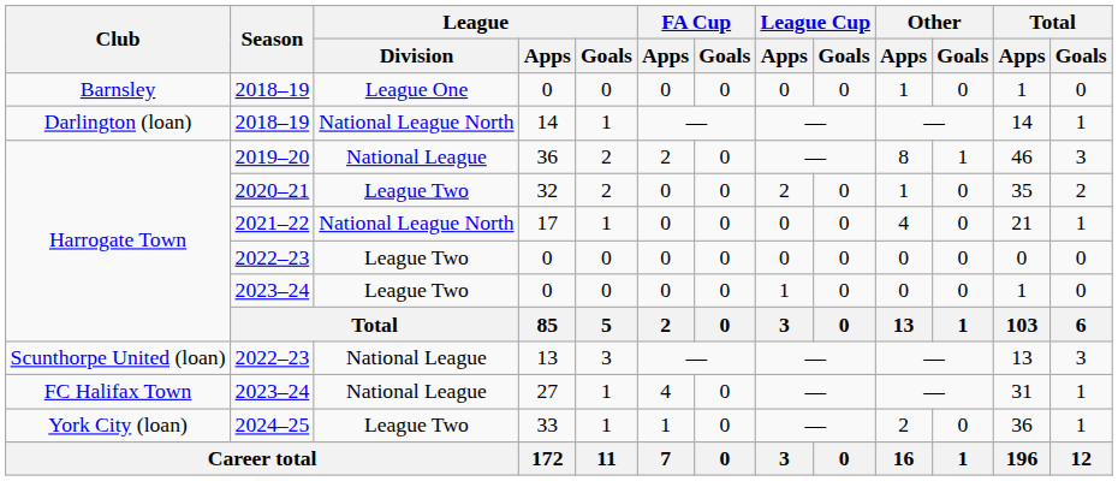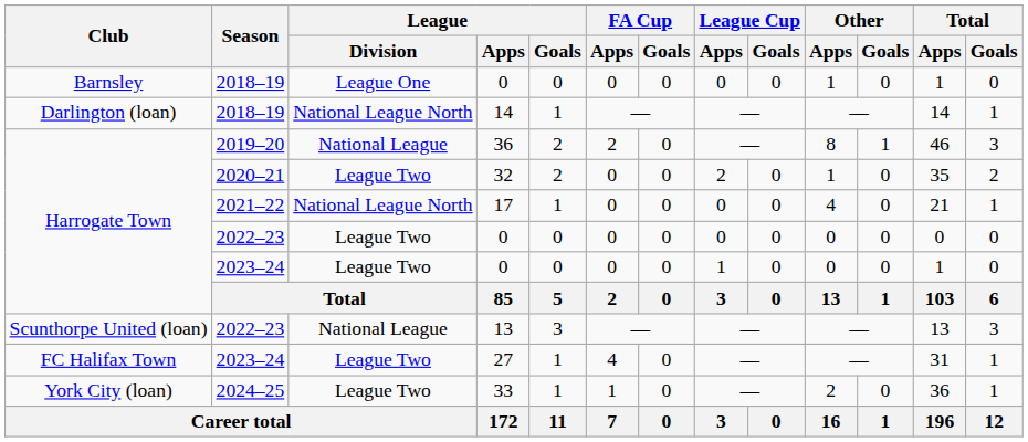 <table class=wikitable style=text-align:center>
 <tr>
 <th rowspan=2>Club</th>
 <th rowspan=2>Season</th>
 <th colspan=3>League</th>
 <th colspan=2><a href='#'>FA Cup</a></th>
 <th colspan=2><a href='#'>League Cup</a></th>
 <th colspan=2>Other</th>
 <th colspan=2>Total</th>
 </tr>
 <tr>
 <th>Division</th>
 <th>Apps</th>
 <th>Goals</th>
 <th>Apps</th>
 <th>Goals</th>
 <th>Apps</th>
 <th>Goals</th>
 <th>Apps</th>
 <th>Goals</th>
 <th>Apps</th>
 <th>Goals</th>
 </tr>
 <tr>
 <td><a href='#'>Barnsley</a></td>
 <td><a href='#'>2018–19</a></td>
 <td><a href='#'>League One</a></td>
 <td>0</td>
 <td>0</td>
 <td>0</td>
 <td>0</td>
 <td>0</td>
 <td>0</td>
 <td>1</td>
 <td>0</td>
 <td>1</td>
 <td>0</td>
 </tr>
 <tr>
 <td><a href='#'>Darlington</a> (loan)</td>
 <td><a href='#'>2018–19</a></td>
 <td><a href='#'>National League North</a></td>
 <td>14</td>
 <td>1</td>
 <td colspan=2>—</td>
 <td colspan=2>—</td>
 <td colspan=2>—</td>
 <td>14</td>
 <td>1</td>
 </tr>
 <tr>
 <td rowspan=6><a href='#'>Harrogate Town</a></td>
 <td><a href='#'>2019–20</a></td>
 <td><a href='#'>National League</a></td>
 <td>36</td>
 <td>2</td>
 <td>2</td>
 <td>0</td>
 <td colspan=2>—</td>
 <td>8</td>
 <td>1</td>
 <td>46</td>
 <td>3</td>
 </tr>
 <tr>
 <td><a href='#'>2020–21</a></td>
 <td><a href='#'>League Two</a></td>
 <td>32</td>
 <td>2</td>
 <td>0</td>
 <td>0</td>
 <td>2</td>
 <td>0</td>
 <td>1</td>
 <td>0</td>
 <td>35</td>
 <td>2</td>
 </tr>
 <tr>
 <td><a href='#'>2021–22</a></td>
 <td><a href='#'>National League North</a></td>
 <td>17</td>
 <td>1</td>
 <td>0</td>
 <td>0</td>
 <td>0</td>
 <td>0</td>
 <td>4</td>
 <td>0</td>
 <td>21</td>
 <td>1</td>
 </tr>
 <tr>
 <td><a href='#'>2022–23</a></td>
 <td>League Two</td>
 <td>0</td>
 <td>0</td>
 <td>0</td>
 <td>0</td>
 <td>0</td>
 <td>0</td>
 <td>0</td>
 <td>0</td>
 <td>0</td>
 <td>0</td>
 </tr>
 <tr>
 <td><a href='#'>2023–24</a></td>
 <td>League Two</td>
 <td>0</td>
 <td>0</td>
 <td>0</td>
 <td>0</td>
 <td>1</td>
 <td>0</td>
 <td>0</td>
 <td>0</td>
 <td>1</td>
 <td>0</td>
 </tr>
 <tr>
 <th colspan=2>Total</th>
 <th>85</th>
 <th>5</th>
 <th>2</th>
 <th>0</th>
 <th>3</th>
 <th>0</th>
 <th>13</th>
 <th>1</th>
 <th>103</th>
 <th>6</th>
 </tr>
 <tr>
 <td><a href='#'>Scunthorpe United</a> (loan)</td>
 <td><a href='#'>2022–23</a></td>
 <td>National League</td>
 <td>13</td>
 <td>3</td>
 <td colspan=2>—</td>
 <td colspan=2>—</td>
 <td colspan=2>—</td>
 <td>13</td>
 <td>3</td>
 </tr>
 <tr>
 <td><a href='#'>FC Halifax Town</a></td>
 <td><a href='#'>2023–24</a></td>
-<td>National League</td>
+<td><a href='#'>League Two</a></td>
 <td>27</td>
 <td>1</td>
 <td>4</td>
 <td>0</td>
 <td colspan=2>—</td>
 <td colspan=2>—</td>
 <td>31</td>
 <td>1</td>
 </tr>
 <tr>
 <td><a href='#'>York City</a> (loan)</td>
 <td><a href='#'>2024–25</a></td>
 <td>League Two</td>
 <td>33</td>
 <td>1</td>
 <td>1</td>
 <td>0</td>
 <td colspan=2>—</td>
 <td>2</td>
 <td>0</td>
 <td>36</td>
 <td>1</td>
 </tr>
 <tr>
 <th colspan=3>Career total</th>
 <th>172</th>
 <th>11</th>
 <th>7</th>
 <th>0</th>
 <th>3</th>
 <th>0</th>
 <th>16</th>
 <th>1</th>
 <th>196</th>
 <th>12</th>
 </tr>
 </table>
